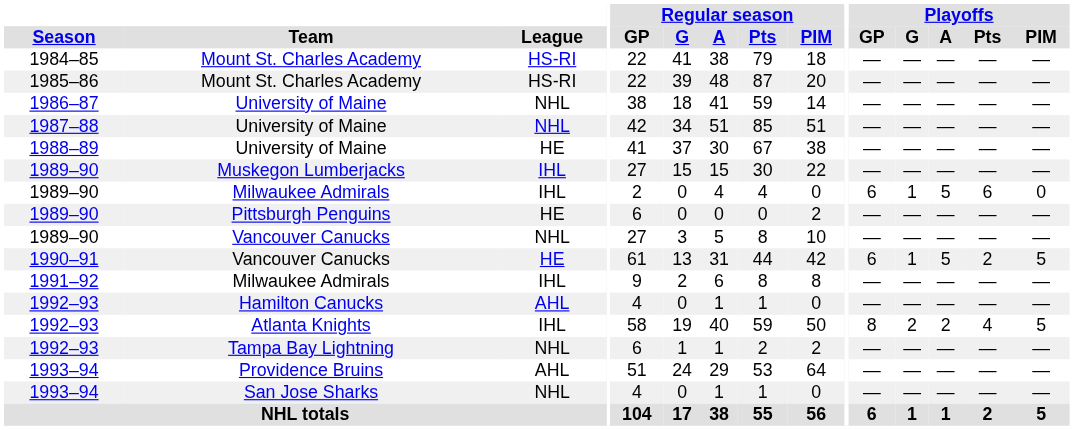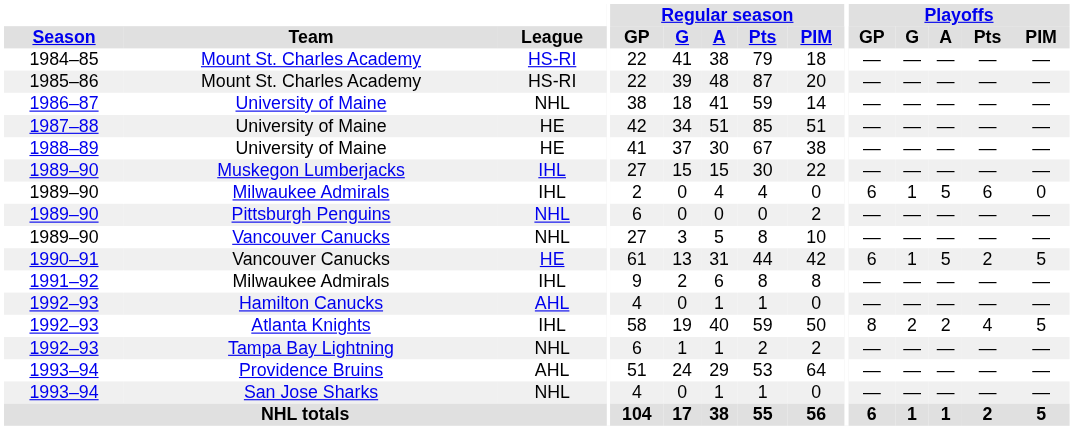 <table border="0" cellpadding="1" cellspacing="0" style="text-align:center; width:60em">
 <tr bgcolor="#e0e0e0">
 <th colspan="3" bgcolor="#ffffff"></th>
 <th rowspan="100" bgcolor="#ffffff"></th>
 <th colspan="5"><a href='#'>Regular season</a></th>
 <th rowspan="100" bgcolor="#ffffff"></th>
 <th colspan="5"><a href='#'>Playoffs</a></th>
 </tr>
 <tr bgcolor="#e0e0e0">
 <th><a href='#'>Season</a></th>
 <th>Team</th>
 <th>League</th>
 <th>GP</th>
 <th><a href='#'>G</a></th>
 <th><a href='#'>A</a></th>
 <th><a href='#'>Pts</a></th>
 <th><a href='#'>PIM</a></th>
 <th>GP</th>
 <th>G</th>
 <th>A</th>
 <th>Pts</th>
 <th>PIM</th>
 </tr>
 <tr>
 <td>1984–85</td>
 <td><a href='#'>Mount St. Charles Academy</a></td>
 <td><a href='#'>HS-RI</a></td>
 <td>22</td>
 <td>41</td>
 <td>38</td>
 <td>79</td>
 <td>18</td>
 <td>—</td>
 <td>—</td>
 <td>—</td>
 <td>—</td>
 <td>—</td>
 </tr>
 <tr bgcolor="#f0f0f0">
 <td>1985–86</td>
 <td>Mount St. Charles Academy</td>
 <td>HS-RI</td>
 <td>22</td>
 <td>39</td>
 <td>48</td>
 <td>87</td>
 <td>20</td>
 <td>—</td>
 <td>—</td>
 <td>—</td>
 <td>—</td>
 <td>—</td>
 </tr>
 <tr>
 <td><a href='#'>1986–87</a></td>
 <td><a href='#'>University of Maine</a></td>
 <td>NHL</td>
 <td>38</td>
 <td>18</td>
 <td>41</td>
 <td>59</td>
 <td>14</td>
 <td>—</td>
 <td>—</td>
 <td>—</td>
 <td>—</td>
 <td>—</td>
 </tr>
 <tr bgcolor="#f0f0f0">
 <td><a href='#'>1987–88</a></td>
 <td>University of Maine</td>
-<td><a href='#'>NHL</a></td>
+<td>HE</td>
 <td>42</td>
 <td>34</td>
 <td>51</td>
 <td>85</td>
 <td>51</td>
 <td>—</td>
 <td>—</td>
 <td>—</td>
 <td>—</td>
 <td>—</td>
 </tr>
 <tr>
 <td><a href='#'>1988–89</a></td>
 <td>University of Maine</td>
 <td>HE</td>
 <td>41</td>
 <td>37</td>
 <td>30</td>
 <td>67</td>
 <td>38</td>
 <td>—</td>
 <td>—</td>
 <td>—</td>
 <td>—</td>
 <td>—</td>
 </tr>
 <tr bgcolor="#f0f0f0">
 <td><a href='#'>1989–90</a></td>
 <td><a href='#'>Muskegon Lumberjacks</a></td>
 <td><a href='#'>IHL</a></td>
 <td>27</td>
 <td>15</td>
 <td>15</td>
 <td>30</td>
 <td>22</td>
 <td>—</td>
 <td>—</td>
 <td>—</td>
 <td>—</td>
 <td>—</td>
 </tr>
 <tr>
 <td>1989–90</td>
 <td><a href='#'>Milwaukee Admirals</a></td>
 <td>IHL</td>
 <td>2</td>
 <td>0</td>
 <td>4</td>
 <td>4</td>
 <td>0</td>
 <td>6</td>
 <td>1</td>
 <td>5</td>
 <td>6</td>
 <td>0</td>
 </tr>
 <tr bgcolor="#f0f0f0">
 <td><a href='#'>1989–90</a></td>
 <td><a href='#'>Pittsburgh Penguins</a></td>
-<td>HE</td>
+<td><a href='#'>NHL</a></td>
 <td>6</td>
 <td>0</td>
 <td>0</td>
 <td>0</td>
 <td>2</td>
 <td>—</td>
 <td>—</td>
 <td>—</td>
 <td>—</td>
 <td>—</td>
 </tr>
 <tr>
 <td>1989–90</td>
 <td><a href='#'>Vancouver Canucks</a></td>
 <td>NHL</td>
 <td>27</td>
 <td>3</td>
 <td>5</td>
 <td>8</td>
 <td>10</td>
 <td>—</td>
 <td>—</td>
 <td>—</td>
 <td>—</td>
 <td>—</td>
 </tr>
 <tr bgcolor="#f0f0f0">
 <td><a href='#'>1990–91</a></td>
 <td>Vancouver Canucks</td>
 <td><a href='#'>HE</a></td>
 <td>61</td>
 <td>13</td>
 <td>31</td>
 <td>44</td>
 <td>42</td>
 <td>6</td>
 <td>1</td>
 <td>5</td>
 <td>2</td>
 <td>5</td>
 </tr>
 <tr>
 <td><a href='#'>1991–92</a></td>
 <td>Milwaukee Admirals</td>
 <td>IHL</td>
 <td>9</td>
 <td>2</td>
 <td>6</td>
 <td>8</td>
 <td>8</td>
 <td>—</td>
 <td>—</td>
 <td>—</td>
 <td>—</td>
 <td>—</td>
 </tr>
 <tr bgcolor="#f0f0f0">
 <td><a href='#'>1992–93</a></td>
 <td><a href='#'>Hamilton Canucks</a></td>
 <td><a href='#'>AHL</a></td>
 <td>4</td>
 <td>0</td>
 <td>1</td>
 <td>1</td>
 <td>0</td>
 <td>—</td>
 <td>—</td>
 <td>—</td>
 <td>—</td>
 <td>—</td>
 </tr>
 <tr>
 <td><a href='#'>1992–93</a></td>
 <td><a href='#'>Atlanta Knights</a></td>
 <td>IHL</td>
 <td>58</td>
 <td>19</td>
 <td>40</td>
 <td>59</td>
 <td>50</td>
 <td>8</td>
 <td>2</td>
 <td>2</td>
 <td>4</td>
 <td>5</td>
 </tr>
 <tr bgcolor="#f0f0f0">
 <td><a href='#'>1992–93</a></td>
 <td><a href='#'>Tampa Bay Lightning</a></td>
 <td>NHL</td>
 <td>6</td>
 <td>1</td>
 <td>1</td>
 <td>2</td>
 <td>2</td>
 <td>—</td>
 <td>—</td>
 <td>—</td>
 <td>—</td>
 <td>—</td>
 </tr>
 <tr>
 <td><a href='#'>1993–94</a></td>
 <td><a href='#'>Providence Bruins</a></td>
 <td>AHL</td>
 <td>51</td>
 <td>24</td>
 <td>29</td>
 <td>53</td>
 <td>64</td>
 <td>—</td>
 <td>—</td>
 <td>—</td>
 <td>—</td>
 <td>—</td>
 </tr>
 <tr bgcolor="#f0f0f0">
 <td><a href='#'>1993–94</a></td>
 <td><a href='#'>San Jose Sharks</a></td>
 <td>NHL</td>
 <td>4</td>
 <td>0</td>
 <td>1</td>
 <td>1</td>
 <td>0</td>
 <td>—</td>
 <td>—</td>
 <td>—</td>
 <td>—</td>
 <td>—</td>
 </tr>
 <tr bgcolor="#e0e0e0">
 <th colspan="3">NHL totals</th>
 <th>104</th>
 <th>17</th>
 <th>38</th>
 <th>55</th>
 <th>56</th>
 <th>6</th>
 <th>1</th>
 <th>1</th>
 <th>2</th>
 <th>5</th>
 </tr>
 </table>
